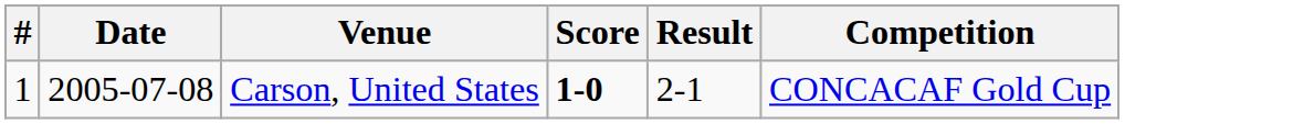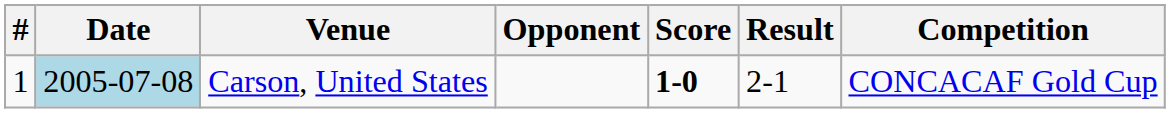 <table class="wikitable">
 <tr>
 <th>#</th>
 <th>Date</th>
 <th>Venue</th>
+<th>Opponent</th>
 <th>Score</th>
 <th>Result</th>
 <th>Competition</th>
 </tr>
 <tr>
 <td>1</td>
-<td>2005-07-08</td>
+<td style="background: lightblue;">2005-07-08</td>
 <td><a href='#'>Carson</a>, <a href='#'>United States</a></td>
+<td></td>
 <td><strong>1-0</strong></td>
 <td>2-1</td>
 <td><a href='#'>CONCACAF Gold Cup</a></td>
 </tr>
 </table>
